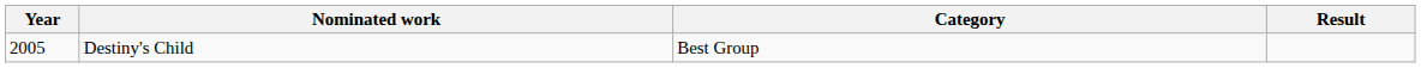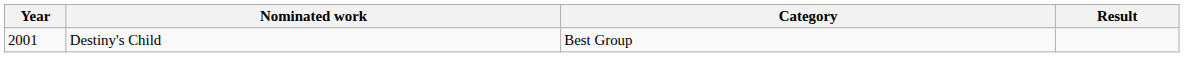 <table class="wikitable" width="100%">
 <tr>
 <th width="5%">Year</th>
 <th width="40%">Nominated work</th>
 <th width="40%">Category</th>
 <th width="10%">Result</th>
 </tr>
 <tr>
-<td>2005</td>
+<td>2001</td>
 <td>Destiny's Child</td>
 <td>Best Group</td>
 <td></td>
 </tr>
 </table>
